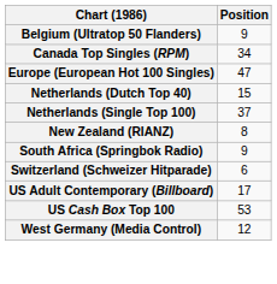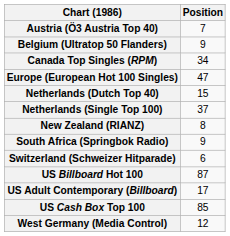 <table class="wikitable sortable plainrowheaders" style="text-align:center">
 <tr>
 <th scope="col">Chart (1986)</th>
 <th scope="col">Position</th>
+</tr>
+<tr>
+<th scope="row">Austria (Ö3 Austria Top 40)</th>
+<td>7</td>
 </tr>
 <tr>
 <th scope="row">Belgium (Ultratop 50 Flanders)</th>
 <td>9</td>
 </tr>
 <tr>
 <th scope="row">Canada Top Singles (<em>RPM</em>)</th>
 <td>34</td>
 </tr>
 <tr>
 <th scope="row">Europe (European Hot 100 Singles)</th>
 <td>47</td>
 </tr>
 <tr>
 <th scope="row">Netherlands (Dutch Top 40)</th>
 <td>15</td>
 </tr>
 <tr>
 <th scope="row">Netherlands (Single Top 100)</th>
 <td>37</td>
 </tr>
 <tr>
 <th scope="row">New Zealand (RIANZ)</th>
 <td>8</td>
 </tr>
 <tr>
 <th scope="row">South Africa (Springbok Radio)</th>
 <td>9</td>
 </tr>
 <tr>
 <th scope="row">Switzerland (Schweizer Hitparade)</th>
 <td>6</td>
 </tr>
 <tr>
+<th scope="row">US <em>Billboard</em> Hot 100</th>
+<td>87</td>
+</tr>
+<tr>
 <th scope="row">US Adult Contemporary (<em>Billboard</em>)</th>
 <td>17</td>
 </tr>
 <tr>
 <th scope="row">US <em>Cash Box</em> Top 100</th>
-<td>53</td>
+<td>85</td>
 </tr>
 <tr>
 <th scope="row">West Germany (Media Control)</th>
 <td>12</td>
 </tr>
 </table>
